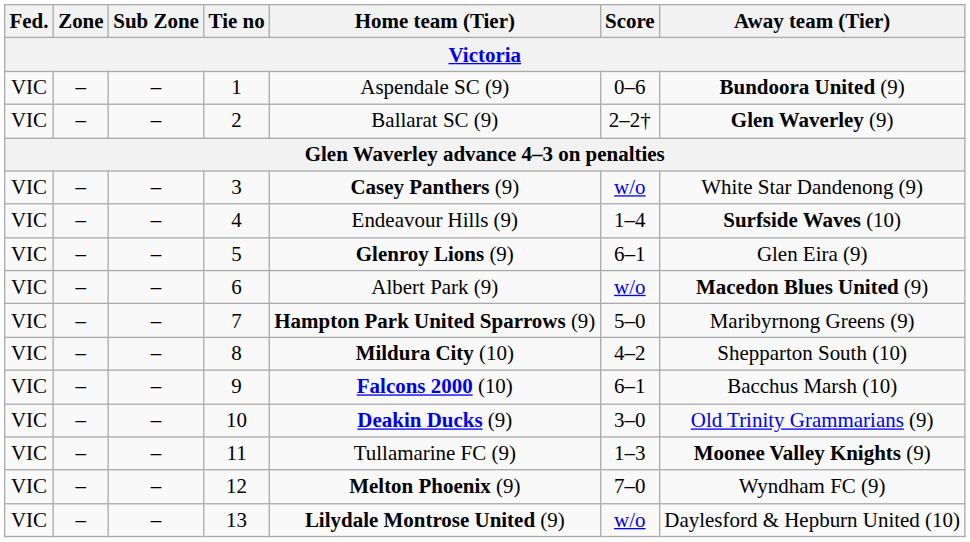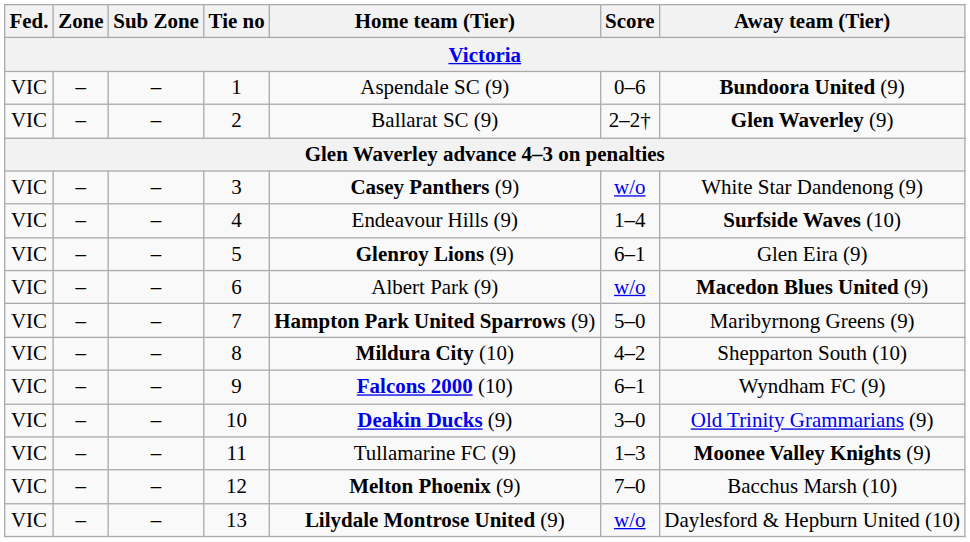 <table class="wikitable" style="text-align:center">
 <tr>
 <th>Fed.</th>
 <th>Zone</th>
 <th>Sub Zone</th>
 <th>Tie no</th>
 <th>Home team (Tier)</th>
 <th>Score</th>
 <th>Away team (Tier)</th>
 </tr>
 <tr>
 <th colspan=7><a href='#'>Victoria</a></th>
 </tr>
 <tr>
 <td>VIC</td>
 <td>–</td>
 <td>–</td>
 <td>1</td>
 <td>Aspendale SC (9)</td>
 <td>0–6</td>
 <td><strong>Bundoora United</strong> (9)</td>
 </tr>
 <tr>
 <td>VIC</td>
 <td>–</td>
 <td>–</td>
 <td>2</td>
 <td>Ballarat SC (9)</td>
 <td>2–2†</td>
 <td><strong>Glen Waverley</strong> (9)</td>
 </tr>
 <tr>
 <th colspan=7>Glen Waverley advance 4–3 on penalties</th>
 </tr>
 <tr>
 <td>VIC</td>
 <td>–</td>
 <td>–</td>
 <td>3</td>
 <td><strong>Casey Panthers</strong> (9)</td>
 <td><a href='#'>w/o</a></td>
 <td>White Star Dandenong (9)</td>
 </tr>
 <tr>
 <td>VIC</td>
 <td>–</td>
 <td>–</td>
 <td>4</td>
 <td>Endeavour Hills (9)</td>
 <td>1–4</td>
 <td><strong>Surfside Waves</strong> (10)</td>
 </tr>
 <tr>
 <td>VIC</td>
 <td>–</td>
 <td>–</td>
 <td>5</td>
 <td><strong>Glenroy Lions</strong> (9)</td>
 <td>6–1</td>
 <td>Glen Eira (9)</td>
 </tr>
 <tr>
 <td>VIC</td>
 <td>–</td>
 <td>–</td>
 <td>6</td>
 <td>Albert Park (9)</td>
 <td><a href='#'>w/o</a></td>
 <td><strong>Macedon Blues United</strong> (9)</td>
 </tr>
 <tr>
 <td>VIC</td>
 <td>–</td>
 <td>–</td>
 <td>7</td>
 <td><strong>Hampton Park United Sparrows</strong> (9)</td>
 <td>5–0</td>
 <td>Maribyrnong Greens (9)</td>
 </tr>
 <tr>
 <td>VIC</td>
 <td>–</td>
 <td>–</td>
 <td>8</td>
 <td><strong>Mildura City</strong> (10)</td>
 <td>4–2</td>
 <td>Shepparton South (10)</td>
 </tr>
 <tr>
 <td>VIC</td>
 <td>–</td>
 <td>–</td>
 <td>9</td>
 <td><strong><a href='#'>Falcons 2000</a></strong> (10)</td>
 <td>6–1</td>
-<td>Bacchus Marsh (10)</td>
+<td>Wyndham FC (9)</td>
 </tr>
 <tr>
 <td>VIC</td>
 <td>–</td>
 <td>–</td>
 <td>10</td>
 <td><strong><a href='#'>Deakin Ducks</a></strong> (9)</td>
 <td>3–0</td>
 <td><a href='#'>Old Trinity Grammarians</a> (9)</td>
 </tr>
 <tr>
 <td>VIC</td>
 <td>–</td>
 <td>–</td>
 <td>11</td>
 <td>Tullamarine FC (9)</td>
 <td>1–3</td>
 <td><strong>Moonee Valley Knights</strong> (9)</td>
 </tr>
 <tr>
 <td>VIC</td>
 <td>–</td>
 <td>–</td>
 <td>12</td>
 <td><strong>Melton Phoenix</strong> (9)</td>
 <td>7–0</td>
-<td>Wyndham FC (9)</td>
+<td>Bacchus Marsh (10)</td>
 </tr>
 <tr>
 <td>VIC</td>
 <td>–</td>
 <td>–</td>
 <td>13</td>
 <td><strong>Lilydale Montrose United</strong> (9)</td>
 <td><a href='#'>w/o</a></td>
 <td>Daylesford & Hepburn United (10)</td>
 </tr>
 </table>
